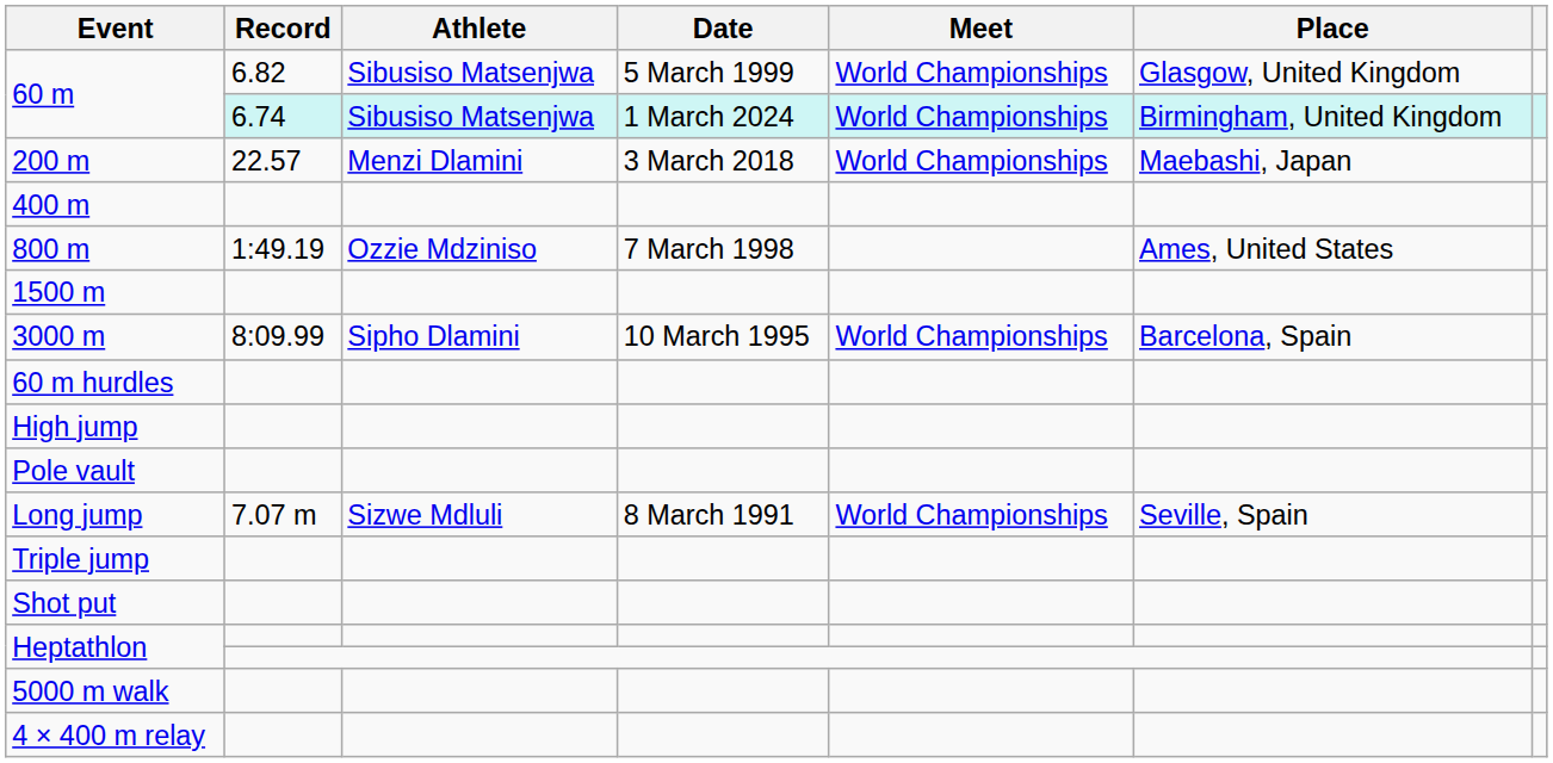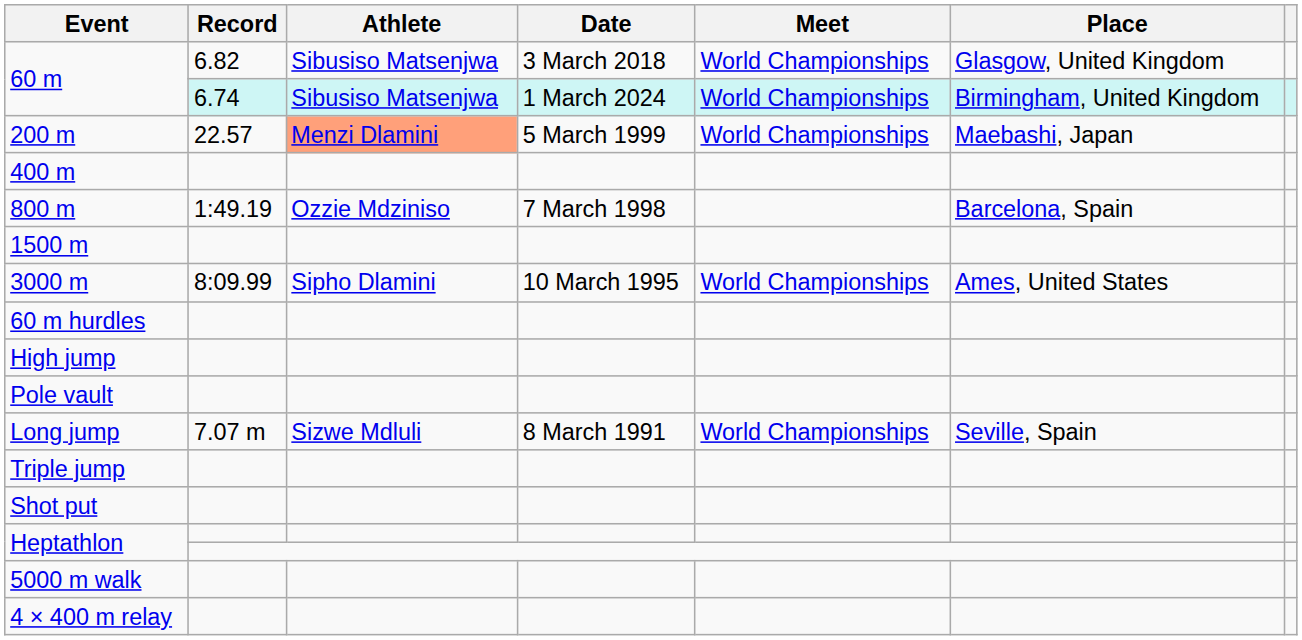 <table class="wikitable" style="font-size:95%; width: 95%;">
 <tr>
 <th>Event</th>
 <th>Record</th>
 <th>Athlete</th>
 <th>Date</th>
 <th>Meet</th>
 <th>Place</th>
 <th></th>
 </tr>
 <tr>
 <td rowspan=2><a href='#'>60 m</a></td>
 <td>6.82</td>
 <td><a href='#'>Sibusiso Matsenjwa</a></td>
-<td>5 March 1999</td>
+<td>3 March 2018</td>
 <td><a href='#'>World Championships</a></td>
 <td><a href='#'>Glasgow</a>, United Kingdom</td>
 <td></td>
 </tr>
 <tr bgcolor=#CEF6F5>
 <td>6.74</td>
 <td><a href='#'>Sibusiso Matsenjwa</a></td>
 <td>1 March 2024</td>
 <td><a href='#'>World Championships</a></td>
 <td><a href='#'>Birmingham</a>, United Kingdom</td>
 <td></td>
 </tr>
 <tr>
 <td><a href='#'>200 m</a></td>
 <td>22.57</td>
-<td><a href='#'>Menzi Dlamini</a></td>
-<td>3 March 2018</td>
+<td style="background: lightsalmon;"><a href='#'>Menzi Dlamini</a></td>
+<td>5 March 1999</td>
 <td><a href='#'>World Championships</a></td>
 <td><a href='#'>Maebashi</a>, Japan</td>
 <td></td>
 </tr>
 <tr>
 <td><a href='#'>400 m</a></td>
 <td></td>
 <td></td>
 <td></td>
 <td></td>
 <td></td>
 <td></td>
 </tr>
 <tr>
 <td><a href='#'>800 m</a></td>
 <td>1:49.19 </td>
 <td><a href='#'>Ozzie Mdziniso</a></td>
 <td>7 March 1998</td>
 <td></td>
-<td><a href='#'>Ames</a>, United States</td>
+<td><a href='#'>Barcelona</a>, Spain</td>
 <td></td>
 </tr>
 <tr>
 <td><a href='#'>1500 m</a></td>
 <td></td>
 <td></td>
 <td></td>
 <td></td>
 <td></td>
 <td></td>
 </tr>
 <tr>
 <td><a href='#'>3000 m</a></td>
 <td>8:09.99</td>
 <td><a href='#'>Sipho Dlamini</a></td>
 <td>10 March 1995</td>
 <td><a href='#'>World Championships</a></td>
-<td><a href='#'>Barcelona</a>, Spain</td>
+<td><a href='#'>Ames</a>, United States</td>
 <td></td>
 </tr>
 <tr>
 <td><a href='#'>60 m hurdles</a></td>
 <td></td>
 <td></td>
 <td></td>
 <td></td>
 <td></td>
 <td></td>
 </tr>
 <tr>
 <td><a href='#'>High jump</a></td>
 <td></td>
 <td></td>
 <td></td>
 <td></td>
 <td></td>
 <td></td>
 </tr>
 <tr>
 <td><a href='#'>Pole vault</a></td>
 <td></td>
 <td></td>
 <td></td>
 <td></td>
 <td></td>
 <td></td>
 </tr>
 <tr>
 <td><a href='#'>Long jump</a></td>
 <td>7.07 m</td>
 <td><a href='#'>Sizwe Mdluli</a></td>
 <td>8 March 1991</td>
 <td><a href='#'>World Championships</a></td>
 <td><a href='#'>Seville</a>, Spain</td>
 <td></td>
 </tr>
 <tr>
 <td><a href='#'>Triple jump</a></td>
 <td></td>
 <td></td>
 <td></td>
 <td></td>
 <td></td>
 <td></td>
 </tr>
 <tr>
 <td><a href='#'>Shot put</a></td>
 <td></td>
 <td></td>
 <td></td>
 <td></td>
 <td></td>
 <td></td>
 </tr>
 <tr>
 <td rowspan=2><a href='#'>Heptathlon</a></td>
 <td></td>
 <td></td>
 <td></td>
 <td></td>
 <td></td>
 <td></td>
 </tr>
 <tr>
 <td colspan=5></td>
 <td></td>
 </tr>
 <tr>
 <td><a href='#'>5000 m walk</a></td>
 <td></td>
 <td></td>
 <td></td>
 <td></td>
 <td></td>
 <td></td>
 </tr>
 <tr>
 <td><a href='#'>4 × 400 m relay</a></td>
 <td></td>
 <td></td>
 <td></td>
 <td></td>
 <td></td>
 <td></td>
 </tr>
 </table>
